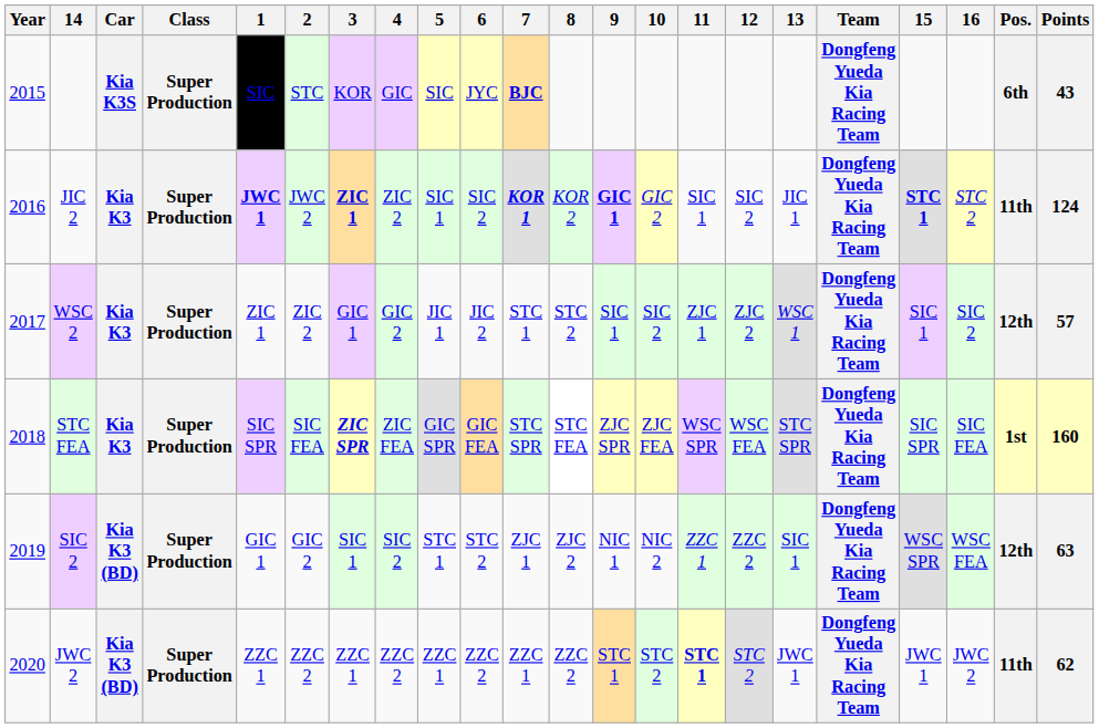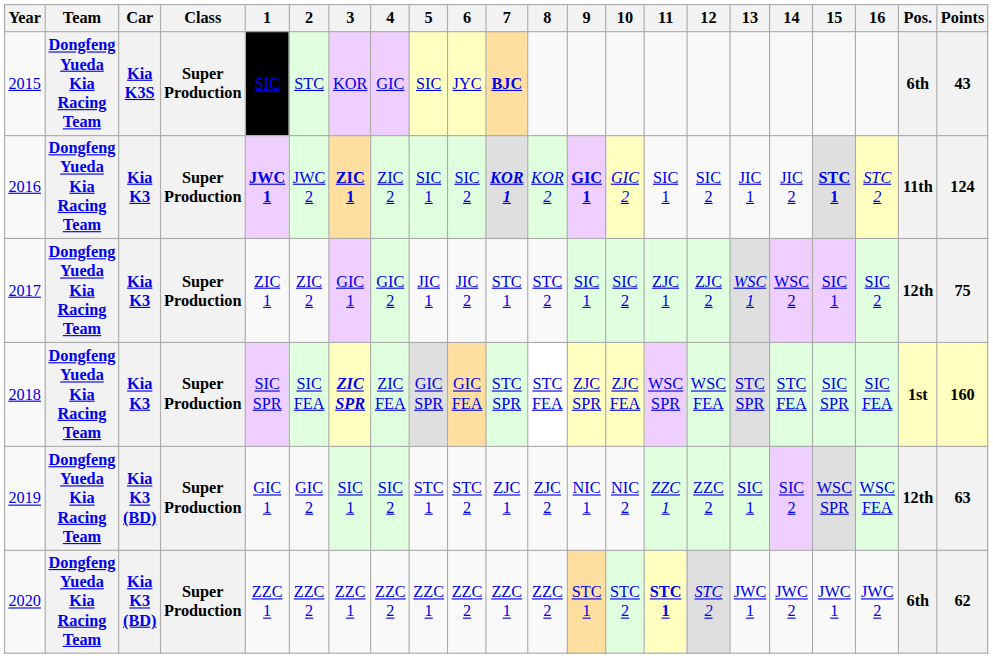 <table class="wikitable" border="1" style="text-align:center; font-size:90%;">
 <tr>
 <th>Year</th>
-<th>14</th>
+<th>Team</th>
 <th>Car</th>
 <th>Class</th>
 <th>1</th>
 <th>2</th>
 <th>3</th>
 <th>4</th>
 <th>5</th>
 <th>6</th>
 <th>7</th>
 <th>8</th>
 <th>9</th>
 <th>10</th>
 <th>11</th>
 <th>12</th>
 <th>13</th>
-<th>Team</th>
+<th>14</th>
 <th>15</th>
 <th>16</th>
 <th>Pos.</th>
 <th>Points</th>
 </tr>
 <tr>
 <td><a href='#'>2015</a></td>
-<td></td>
+<th><a href='#'>Dongfeng Yueda Kia Racing Team</a></th>
 <th><a href='#'>Kia K3S</a></th>
 <th>Super Production</th>
 <td style="background:#000000; color:white;"><a href='#'><span>SIC</span></a><br></td>
 <td style="background:#DFFFDF;"><a href='#'>STC</a><br></td>
 <td style="background:#EFCFFF;"><a href='#'>KOR</a><br></td>
 <td style="background:#EFCFFF;"><a href='#'>GIC</a><br></td>
 <td style="background:#FFFFBF;"><a href='#'>SIC</a><br></td>
 <td style="background:#FFFFBF;"><a href='#'>JYC</a><br></td>
 <td style="background:#FFDF9F;"><a href='#'><strong>BJC</strong></a><br></td>
 <td></td>
 <td></td>
 <td></td>
 <td></td>
 <td></td>
 <td></td>
-<th><a href='#'>Dongfeng Yueda Kia Racing Team</a></th>
+<td></td>
 <td></td>
 <td></td>
 <th>6th</th>
 <th>43</th>
 </tr>
 <tr>
 <td><a href='#'>2016</a></td>
-<td><a href='#'>JIC<br>2</a></td>
+<th><a href='#'>Dongfeng Yueda Kia Racing Team</a></th>
 <th><a href='#'>Kia K3</a></th>
 <th>Super Production</th>
 <td style="background:#EFCFFF;"><strong><a href='#'>JWC<br>1</a></strong><br></td>
 <td style="background:#DFFFDF;"><a href='#'>JWC<br>2</a><br></td>
 <td style="background:#FFDF9F;"><strong><a href='#'>ZIC<br>1</a></strong><br></td>
 <td style="background:#DFFFDF;"><a href='#'>ZIC<br>2</a><br></td>
 <td style="background:#DFFFDF;"><a href='#'>SIC<br>1</a><br></td>
 <td style="background:#DFFFDF;"><a href='#'>SIC<br>2</a><br></td>
 <td style="background:#DFDFDF;"><strong><em><a href='#'>KOR<br>1</a></em></strong><br></td>
 <td style="background:#DFFFDF;"><em><a href='#'>KOR<br>2</a></em><br></td>
 <td style="background:#EFCFFF;"><strong><a href='#'>GIC<br>1</a></strong><br></td>
 <td style="background:#FFFFBF;"><em><a href='#'>GIC<br>2</a></em><br></td>
 <td><a href='#'>SIC<br>1</a></td>
 <td><a href='#'>SIC<br>2</a></td>
 <td><a href='#'>JIC<br>1</a></td>
-<th><a href='#'>Dongfeng Yueda Kia Racing Team</a></th>
+<td><a href='#'>JIC<br>2</a></td>
 <td style="background:#DFDFDF;"><strong><a href='#'>STC<br>1</a></strong><br></td>
 <td style="background:#FFFFBF;"><em><a href='#'>STC<br>2</a></em><br></td>
 <th>11th</th>
 <th>124</th>
 </tr>
 <tr>
 <td><a href='#'>2017</a></td>
-<td style="background:#EFCFFF;"><a href='#'>WSC<br>2</a><br></td>
+<th><a href='#'>Dongfeng Yueda Kia Racing Team</a></th>
 <th><a href='#'>Kia K3</a></th>
 <th>Super Production</th>
 <td><a href='#'>ZIC<br>1</a></td>
 <td><a href='#'>ZIC<br>2</a></td>
 <td style="background:#EFCFFF;"><a href='#'>GIC<br>1</a><br></td>
 <td style="background:#DFFFDF;"><a href='#'>GIC<br>2</a><br></td>
 <td><a href='#'>JIC<br>1</a></td>
 <td><a href='#'>JIC<br>2</a></td>
 <td><a href='#'>STC<br>1</a></td>
 <td><a href='#'>STC<br>2</a></td>
 <td style="background:#DFFFDF;"><a href='#'>SIC<br>1</a><br></td>
 <td style="background:#DFFFDF;"><a href='#'>SIC<br>2</a><br></td>
 <td style="background:#DFFFDF;"><a href='#'>ZJC<br>1</a><br></td>
 <td style="background:#DFFFDF;"><a href='#'>ZJC<br>2</a><br></td>
 <td style="background:#DFDFDF;"><em><a href='#'>WSC<br>1</a></em><br></td>
-<th><a href='#'>Dongfeng Yueda Kia Racing Team</a></th>
+<td style="background:#EFCFFF;"><a href='#'>WSC<br>2</a><br></td>
 <td style="background:#EFCFFF;"><a href='#'>SIC<br>1</a><br></td>
 <td style="background:#DFFFDF;"><a href='#'>SIC<br>2</a><br></td>
 <th>12th</th>
-<th>57</th>
+<th>75</th>
 </tr>
 <tr>
 <td><a href='#'>2018</a></td>
-<td style="background:#DFFFDF;"><a href='#'>STC<br>FEA</a><br></td>
+<th><a href='#'>Dongfeng Yueda Kia Racing Team</a></th>
 <th><a href='#'>Kia K3</a></th>
 <th>Super Production</th>
 <td style="background:#EFCFFF;"><a href='#'>SIC<br>SPR</a><br></td>
 <td style="background:#DFFFDF;"><a href='#'>SIC<br>FEA</a><br></td>
 <td style="background:#FFFFBF;"><strong><em><a href='#'>ZIC<br>SPR</a></em></strong><br></td>
 <td style="background:#DFFFDF;"><a href='#'>ZIC<br>FEA</a><br></td>
 <td style="background:#DFDFDF;"><a href='#'>GIC<br>SPR</a><br></td>
 <td style="background:#FFDF9F;"><a href='#'>GIC<br>FEA</a><br></td>
 <td style="background:#DFFFDF;"><a href='#'>STC<br>SPR</a><br></td>
 <td style="background:#FFFFFF;"><a href='#'>STC<br>FEA</a><br></td>
 <td style="background:#FFFFBF;"><a href='#'>ZJC<br>SPR</a><br></td>
 <td style="background:#FFFFBF;"><a href='#'>ZJC<br>FEA</a><br></td>
 <td style="background:#EFCFFF;"><a href='#'>WSC<br>SPR</a><br></td>
 <td style="background:#DFFFDF;"><a href='#'>WSC<br>FEA</a><br></td>
 <td style="background:#DFDFDF;"><a href='#'>STC<br>SPR</a><br></td>
-<th><a href='#'>Dongfeng Yueda Kia Racing Team</a></th>
+<td style="background:#DFFFDF;"><a href='#'>STC<br>FEA</a><br></td>
 <td style="background:#DFFFDF;"><a href='#'>SIC<br>SPR</a><br></td>
 <td style="background:#DFFFDF;"><a href='#'>SIC<br>FEA</a><br></td>
 <th style="background:#FFFFBF;">1st</th>
 <th style="background:#FFFFBF;">160</th>
 </tr>
 <tr>
 <td><a href='#'>2019</a></td>
-<td style="background:#EFCFFF;"><a href='#'>SIC<br>2</a><br></td>
+<th><a href='#'>Dongfeng Yueda Kia Racing Team</a></th>
 <th><a href='#'>Kia K3 (BD)</a></th>
 <th>Super Production</th>
 <td><a href='#'>GIC<br>1</a></td>
 <td><a href='#'>GIC<br>2</a></td>
 <td style="background:#DFFFDF;"><a href='#'>SIC<br>1</a><br></td>
 <td style="background:#DFFFDF;"><a href='#'>SIC<br>2</a><br></td>
 <td><a href='#'>STC<br>1</a></td>
 <td><a href='#'>STC<br>2</a></td>
 <td><a href='#'>ZJC<br>1</a></td>
 <td><a href='#'>ZJC<br>2</a></td>
 <td><a href='#'>NIC<br>1</a></td>
 <td><a href='#'>NIC<br>2</a></td>
 <td style="background:#DFFFDF;"><em><a href='#'>ZZC<br>1</a></em><br></td>
 <td style="background:#DFFFDF;"><a href='#'>ZZC<br>2</a><br></td>
 <td style="background:#DFFFDF;"><a href='#'>SIC<br>1</a><br></td>
-<th><a href='#'>Dongfeng Yueda Kia Racing Team</a></th>
+<td style="background:#EFCFFF;"><a href='#'>SIC<br>2</a><br></td>
 <td style="background:#DFDFDF;"><a href='#'>WSC<br>SPR</a><br></td>
 <td style="background:#DFFFDF;"><a href='#'>WSC<br>FEA</a><br></td>
 <th>12th</th>
 <th>63</th>
 </tr>
 <tr>
 <td><a href='#'>2020</a></td>
-<td><a href='#'>JWC<br>2</a></td>
+<th><a href='#'>Dongfeng Yueda Kia Racing Team</a></th>
 <th><a href='#'>Kia K3 (BD)</a></th>
 <th>Super Production</th>
 <td><a href='#'>ZZC<br>1</a></td>
 <td><a href='#'>ZZC<br>2</a></td>
 <td><a href='#'>ZZC<br>1</a></td>
 <td><a href='#'>ZZC<br>2</a></td>
 <td><a href='#'>ZZC<br>1</a></td>
 <td><a href='#'>ZZC<br>2</a></td>
 <td><a href='#'>ZZC<br>1</a></td>
 <td><a href='#'>ZZC<br>2</a></td>
 <td style="background:#FFDF9F;"><a href='#'>STC<br>1</a><br></td>
 <td style="background:#DFFFDF;"><a href='#'>STC<br>2</a><br></td>
 <td style="background:#FFFFBF;"><strong><a href='#'>STC<br>1</a></strong><br></td>
 <td style="background:#DFDFDF;"><em><a href='#'>STC<br>2</a></em><br></td>
 <td><a href='#'>JWC<br>1</a></td>
-<th><a href='#'>Dongfeng Yueda Kia Racing Team</a></th>
+<td><a href='#'>JWC<br>2</a></td>
 <td><a href='#'>JWC<br>1</a></td>
 <td><a href='#'>JWC<br>2</a></td>
-<th>11th</th>
+<th>6th</th>
 <th>62</th>
 </tr>
 </table>
